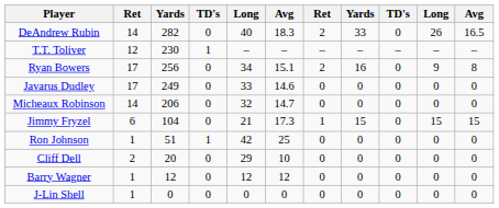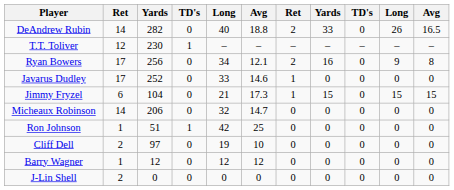 <table class="wikitable sortable">
 <tr>
 <th bgcolor="#DDDDFF" width="20%">Player</th>
 <th bgcolor="#DDDDFF" width="7%">Ret</th>
 <th bgcolor="#DDDDFF" width="7%">Yards</th>
 <th bgcolor="#DDDDFF" width="7%">TD's</th>
 <th bgcolor="#DDDDFF" width="7%">Long</th>
 <th bgcolor="#DDDDFF" width="7%">Avg</th>
 <th bgcolor="#DDDDFF" width="7%">Ret</th>
 <th bgcolor="#DDDDFF" width="7%">Yards</th>
 <th bgcolor="#DDDDFF" width="7%">TD's</th>
 <th bgcolor="#DDDDFF" width="7%">Long</th>
 <th bgcolor="#DDDDFF" width="7%">Avg</th>
 </tr>
 <tr align="center">
 <td><a href='#'>DeAndrew Rubin</a></td>
 <td>14</td>
 <td>282</td>
 <td>0</td>
 <td>40</td>
-<td>18.3</td>
+<td>18.8</td>
 <td>2</td>
 <td>33</td>
 <td>0</td>
 <td>26</td>
 <td>16.5</td>
 </tr>
 <tr align="center">
 <td><a href='#'>T.T. Toliver</a></td>
 <td>12</td>
 <td>230</td>
 <td>1</td>
 <td>–</td>
 <td>–</td>
 <td>–</td>
 <td>–</td>
 <td>–</td>
 <td>–</td>
 <td>–</td>
 </tr>
 <tr align="center">
 <td><a href='#'>Ryan Bowers</a></td>
 <td>17</td>
 <td>256</td>
 <td>0</td>
 <td>34</td>
-<td>15.1</td>
+<td>12.1</td>
 <td>2</td>
 <td>16</td>
 <td>0</td>
 <td>9</td>
 <td>8</td>
 </tr>
 <tr align="center">
 <td><a href='#'>Javarus Dudley</a></td>
 <td>17</td>
-<td>249</td>
+<td>252</td>
 <td>0</td>
 <td>33</td>
 <td>14.6</td>
-<td>0</td>
-<td>0</td>
-<td>0</td>
-<td>0</td>
-<td>0</td>
-</tr>
-<tr align="center">
-<td><a href='#'>Micheaux Robinson</a></td>
-<td>14</td>
-<td>206</td>
-<td>0</td>
-<td>32</td>
-<td>14.7</td>
-<td>0</td>
+<td>1</td>
 <td>0</td>
 <td>0</td>
 <td>0</td>
 <td>0</td>
 </tr>
 <tr align="center">
 <td><a href='#'>Jimmy Fryzel</a></td>
 <td>6</td>
 <td>104</td>
 <td>0</td>
 <td>21</td>
 <td>17.3</td>
 <td>1</td>
 <td>15</td>
 <td>0</td>
 <td>15</td>
 <td>15</td>
 </tr>
 <tr align="center">
+<td><a href='#'>Micheaux Robinson</a></td>
+<td>14</td>
+<td>206</td>
+<td>0</td>
+<td>32</td>
+<td>14.7</td>
+<td>0</td>
+<td>0</td>
+<td>0</td>
+<td>0</td>
+<td>0</td>
+</tr>
+<tr align="center">
 <td><a href='#'>Ron Johnson</a></td>
 <td>1</td>
 <td>51</td>
 <td>1</td>
 <td>42</td>
 <td>25</td>
 <td>0</td>
 <td>0</td>
 <td>0</td>
 <td>0</td>
 <td>0</td>
 </tr>
 <tr align="center">
 <td><a href='#'>Cliff Dell</a></td>
 <td>2</td>
-<td>20</td>
+<td>97</td>
 <td>0</td>
-<td>29</td>
+<td>19</td>
 <td>10</td>
 <td>0</td>
 <td>0</td>
 <td>0</td>
 <td>0</td>
 <td>0</td>
 </tr>
 <tr align="center">
 <td><a href='#'>Barry Wagner</a></td>
 <td>1</td>
 <td>12</td>
 <td>0</td>
 <td>12</td>
 <td>12</td>
 <td>0</td>
 <td>0</td>
 <td>0</td>
 <td>0</td>
 <td>0</td>
 </tr>
 <tr align="center">
 <td><a href='#'>J-Lin Shell</a></td>
-<td>1</td>
+<td>2</td>
 <td>0</td>
 <td>0</td>
 <td>0</td>
 <td>0</td>
 <td>0</td>
 <td>0</td>
 <td>0</td>
 <td>0</td>
 <td>0</td>
 </tr>
 </table>
